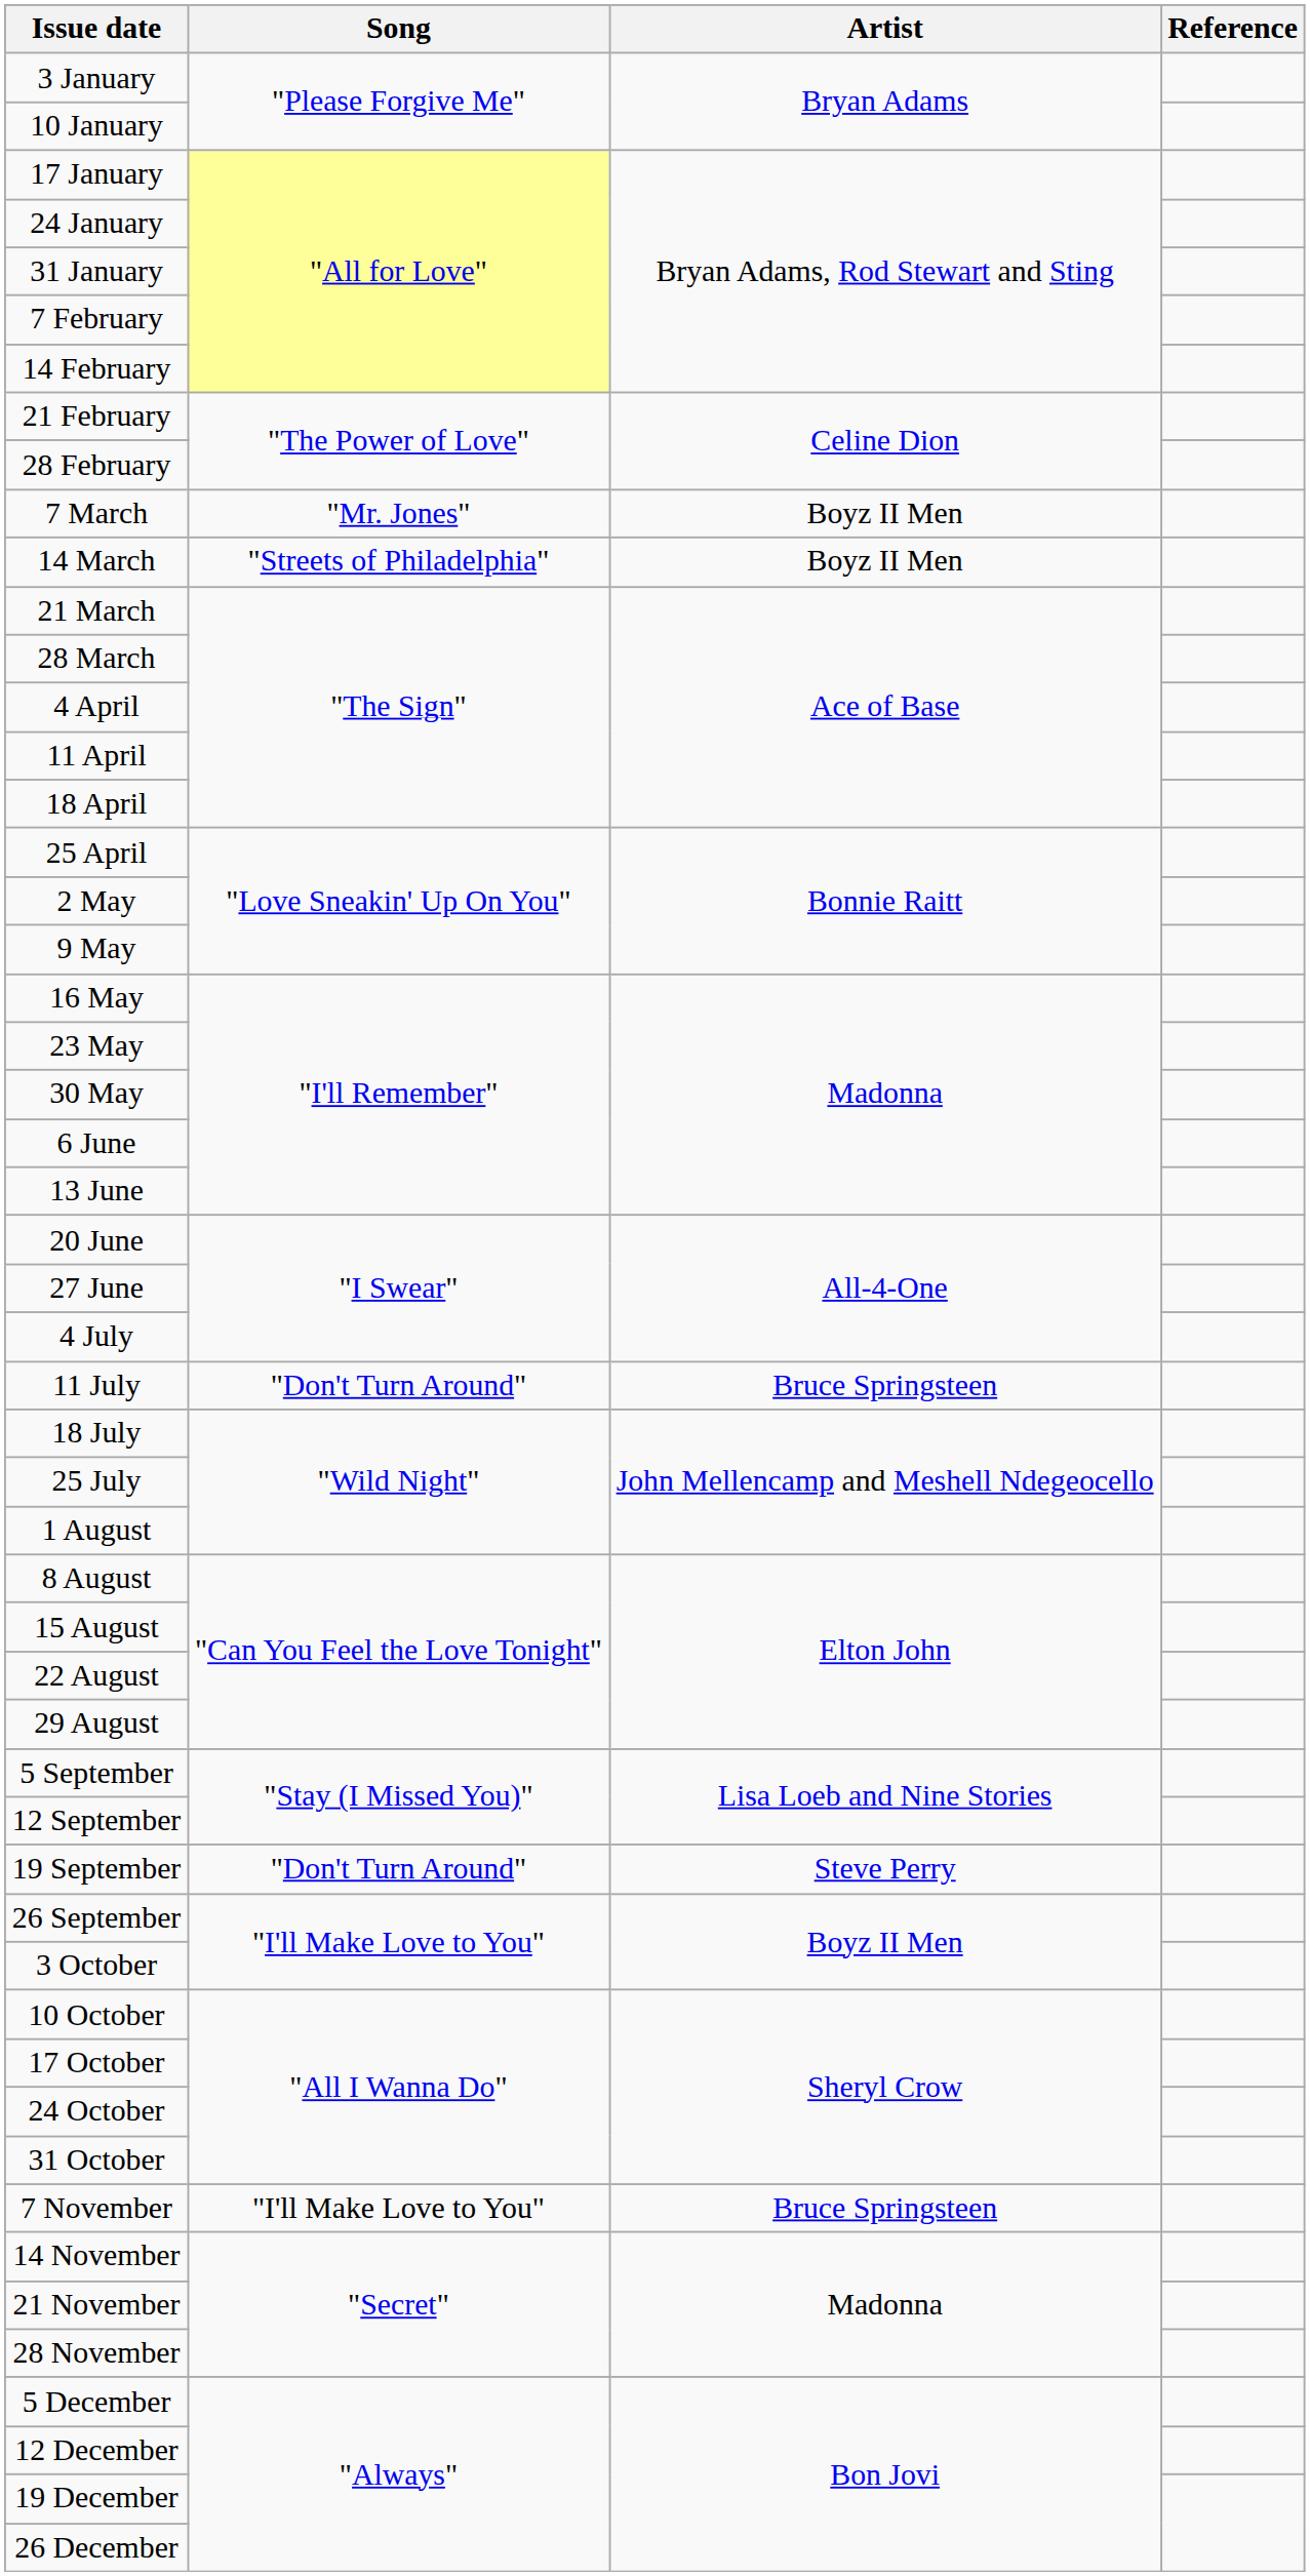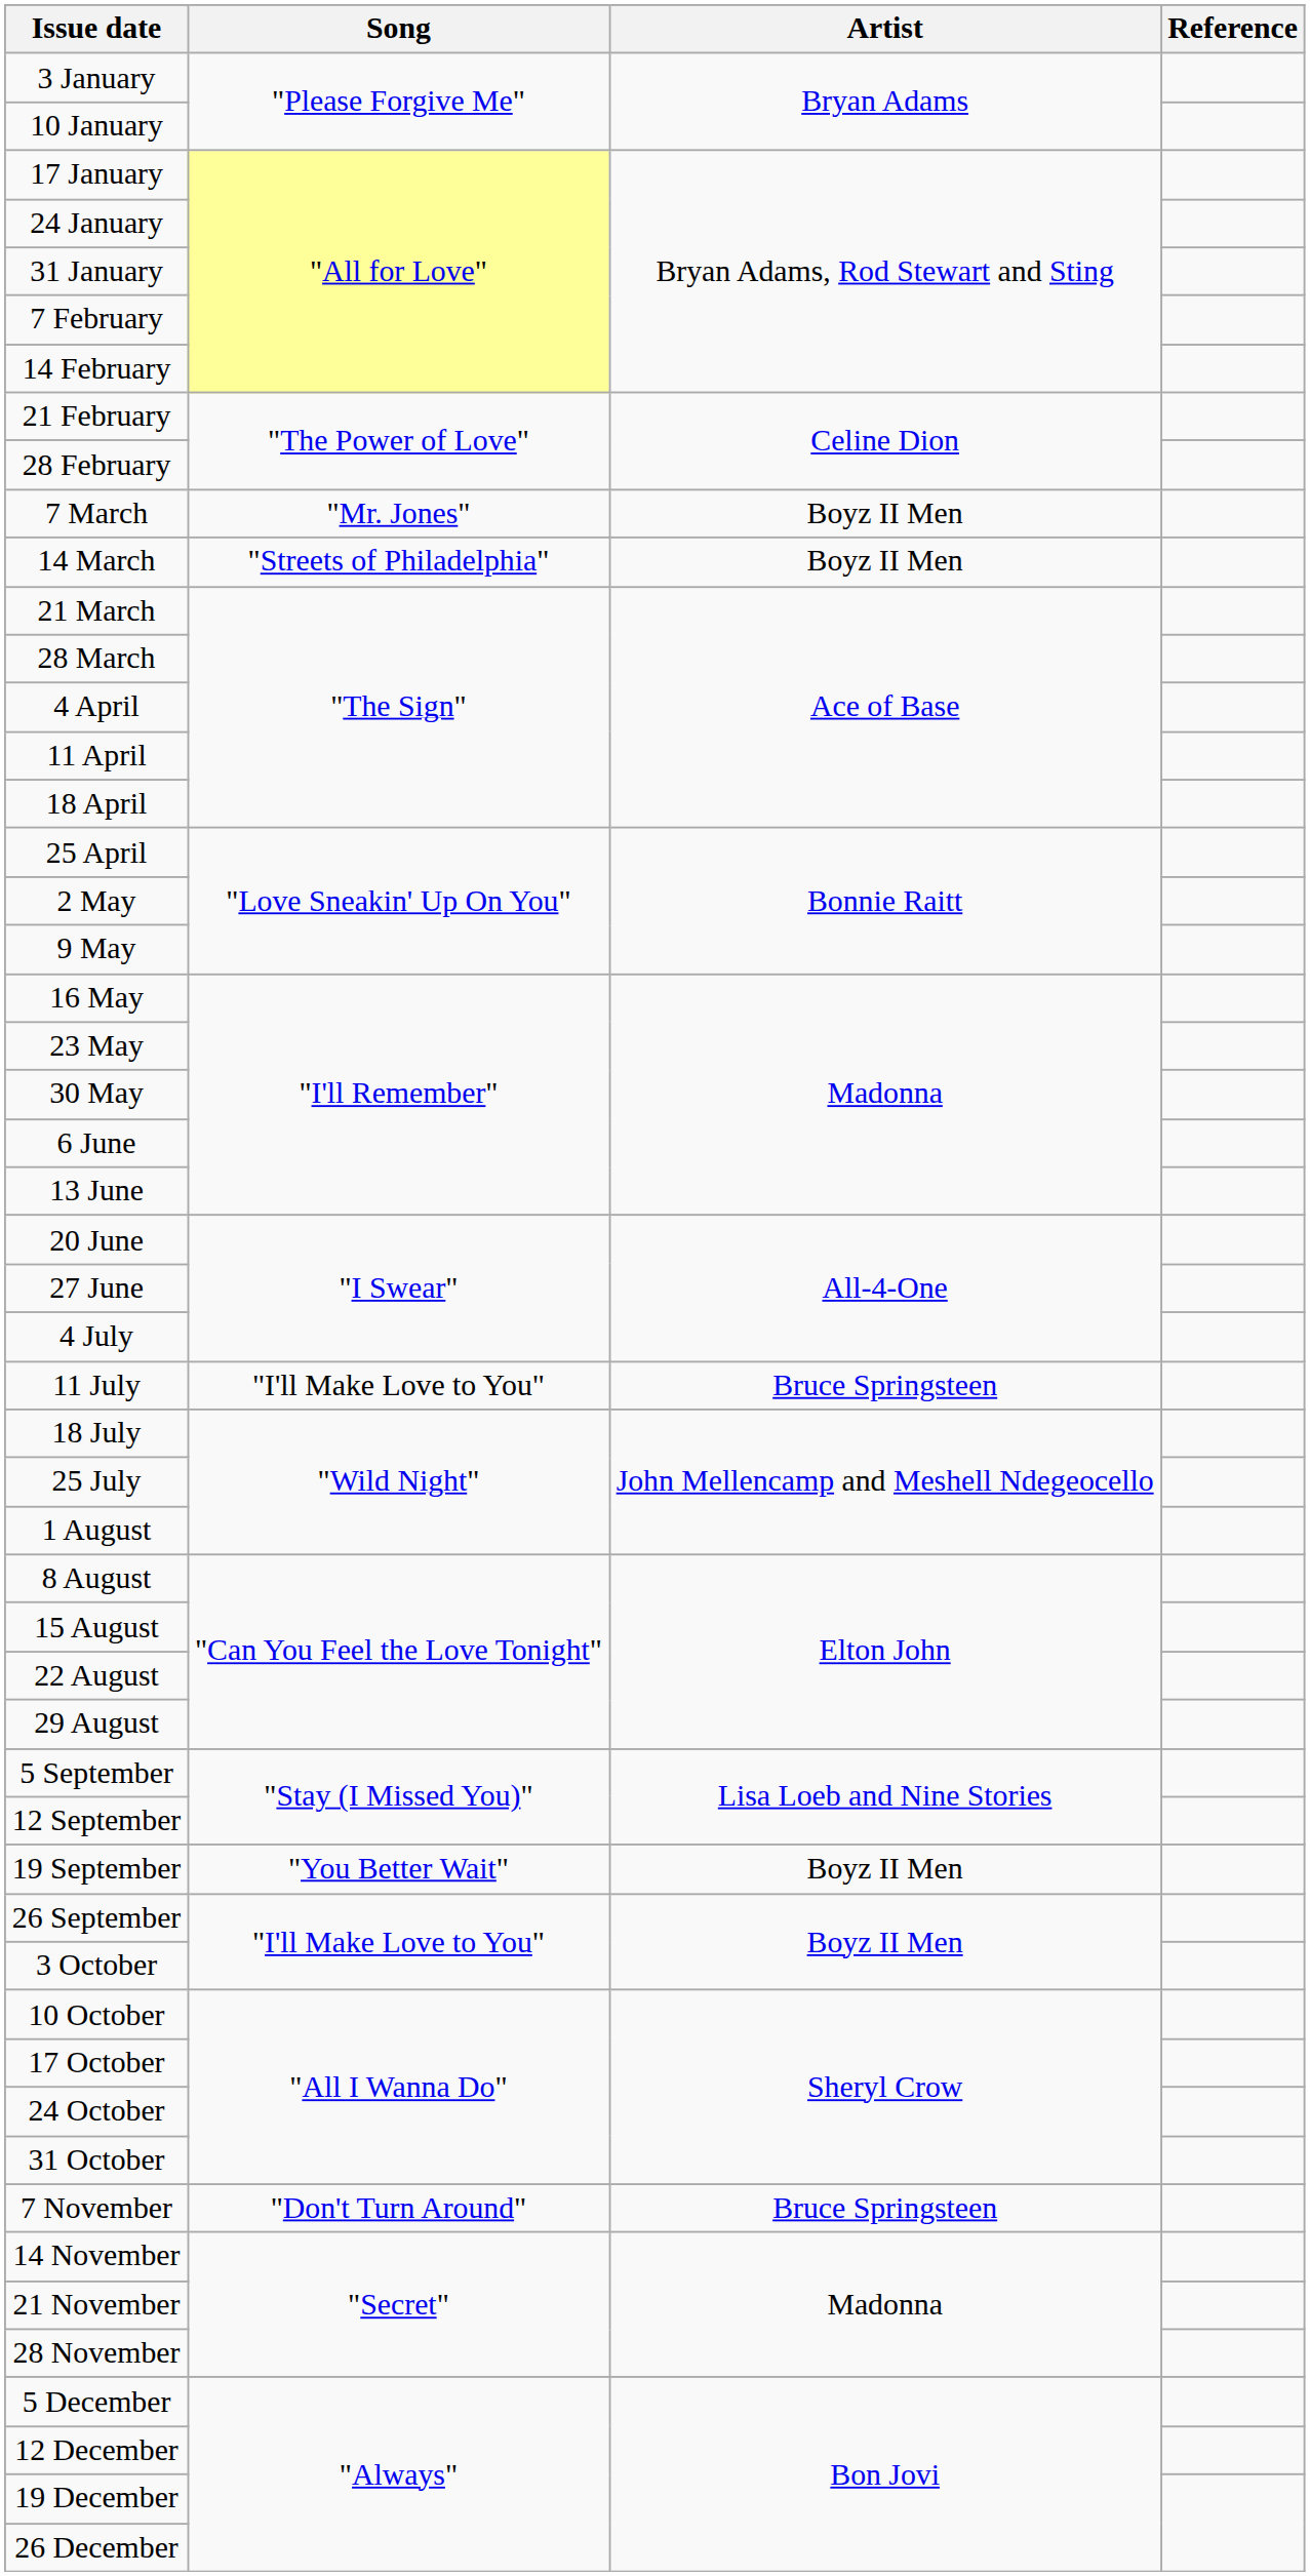 <table class="wikitable">
 <tr>
 <th align="center">Issue date</th>
 <th align="center">Song</th>
 <th align="center">Artist</th>
 <th align="center">Reference</th>
 </tr>
 <tr>
 <td align="center">3 January</td>
 <td align="center" rowspan="2">"<a href='#'>Please Forgive Me</a>"</td>
 <td align="center" rowspan="2"><a href='#'>Bryan Adams</a></td>
 <td align="center"></td>
 </tr>
 <tr>
 <td align="center">10 January</td>
 <td align="center"></td>
 </tr>
 <tr>
 <td align="center">17 January</td>
 <td bgcolor=#FFFF99 align="center" rowspan="5">"<a href='#'>All for Love</a>"</td>
 <td align="center" rowspan="5">Bryan Adams, <a href='#'>Rod Stewart</a> and <a href='#'>Sting</a></td>
 <td align="center"></td>
 </tr>
 <tr>
 <td align="center">24 January</td>
 <td align="center"></td>
 </tr>
 <tr>
 <td align="center">31 January</td>
 <td align="center"></td>
 </tr>
 <tr>
 <td align="center">7 February</td>
 <td align="center"></td>
 </tr>
 <tr>
 <td align="center">14 February</td>
 <td align="center"></td>
 </tr>
 <tr>
 <td align="center">21 February</td>
 <td align="center" rowspan="2">"<a href='#'>The Power of Love</a>"</td>
 <td align="center" rowspan="2"><a href='#'>Celine Dion</a></td>
 <td align="center"></td>
 </tr>
 <tr>
 <td align="center">28 February</td>
 <td align="center"></td>
 </tr>
 <tr>
 <td align="center">7 March</td>
 <td align="center">"<a href='#'>Mr. Jones</a>"</td>
 <td align="center">Boyz II Men</td>
 <td align="center"></td>
 </tr>
 <tr>
 <td align="center">14 March</td>
 <td align="center">"<a href='#'>Streets of Philadelphia</a>"</td>
 <td align="center">Boyz II Men</td>
 <td align="center"></td>
 </tr>
 <tr>
 <td align="center">21 March</td>
 <td align="center" rowspan="5">"<a href='#'>The Sign</a>"</td>
 <td align="center" rowspan="5"><a href='#'>Ace of Base</a></td>
 <td align="center"></td>
 </tr>
 <tr>
 <td align="center">28 March</td>
 <td align="center"></td>
 </tr>
 <tr>
 <td align="center">4 April</td>
 <td align="center"></td>
 </tr>
 <tr>
 <td align="center">11 April</td>
 <td align="center"></td>
 </tr>
 <tr>
 <td align="center">18 April</td>
 <td align="center"></td>
 </tr>
 <tr>
 <td align="center">25 April</td>
 <td align="center" rowspan="3">"<a href='#'>Love Sneakin' Up On You</a>"</td>
 <td align="center" rowspan="3"><a href='#'>Bonnie Raitt</a></td>
 <td align="center"></td>
 </tr>
 <tr>
 <td align="center">2 May</td>
 <td align="center"></td>
 </tr>
 <tr>
 <td align="center">9 May</td>
 <td align="center"></td>
 </tr>
 <tr>
 <td align="center">16 May</td>
 <td align="center" rowspan="5">"<a href='#'>I'll Remember</a>"</td>
 <td align="center" rowspan="5"><a href='#'>Madonna</a></td>
 <td align="center"></td>
 </tr>
 <tr>
 <td align="center">23 May</td>
 <td align="center"></td>
 </tr>
 <tr>
 <td align="center">30 May</td>
 <td align="center"></td>
 </tr>
 <tr>
 <td align="center">6 June</td>
 <td align="center"></td>
 </tr>
 <tr>
 <td align="center">13 June</td>
 <td align="center"></td>
 </tr>
 <tr>
 <td align="center">20 June</td>
 <td align="center" rowspan="3">"<a href='#'>I Swear</a>"</td>
 <td align="center" rowspan="3"><a href='#'>All-4-One</a></td>
 <td align="center"></td>
 </tr>
 <tr>
 <td align="center">27 June</td>
 <td align="center"></td>
 </tr>
 <tr>
 <td align="center">4 July</td>
 <td align="center"></td>
 </tr>
 <tr>
 <td align="center">11 July</td>
-<td align="center">"<a href='#'>Don't Turn Around</a>"</td>
+<td align="center">"I'll Make Love to You"</td>
 <td align="center"><a href='#'>Bruce Springsteen</a></td>
 <td align="center"></td>
 </tr>
 <tr>
 <td align="center">18 July</td>
 <td align="center" rowspan="3">"<a href='#'>Wild Night</a>"</td>
 <td align="center" rowspan="3"><a href='#'>John Mellencamp</a> and <a href='#'>Meshell Ndegeocello</a></td>
 <td align="center"></td>
 </tr>
 <tr>
 <td align="center">25 July</td>
 <td align="center"></td>
 </tr>
 <tr>
 <td align="center">1 August</td>
 <td align="center"></td>
 </tr>
 <tr>
 <td align="center">8 August</td>
 <td align="center" rowspan="4">"<a href='#'>Can You Feel the Love Tonight</a>"</td>
 <td align="center" rowspan="4"><a href='#'>Elton John</a></td>
 <td align="center"></td>
 </tr>
 <tr>
 <td align="center">15 August</td>
 <td align="center"></td>
 </tr>
 <tr>
 <td align="center">22 August</td>
 <td align="center"></td>
 </tr>
 <tr>
 <td align="center">29 August</td>
 <td align="center"></td>
 </tr>
 <tr>
 <td align="center">5 September</td>
 <td align="center" rowspan="2">"<a href='#'>Stay (I Missed You)</a>"</td>
 <td align="center" rowspan="2"><a href='#'>Lisa Loeb and Nine Stories</a></td>
 <td align="center"></td>
 </tr>
 <tr>
 <td align="center">12 September</td>
 <td align="center"></td>
 </tr>
 <tr>
 <td align="center">19 September</td>
-<td align="center">"<a href='#'>Don't Turn Around</a>"</td>
-<td align="center"><a href='#'>Steve Perry</a></td>
+<td align="center">"<a href='#'>You Better Wait</a>"</td>
+<td align="center">Boyz II Men</td>
 <td align="center"></td>
 </tr>
 <tr>
 <td align="center">26 September</td>
 <td align="center" rowspan="2">"<a href='#'>I'll Make Love to You</a>"</td>
 <td align="center" rowspan="2"><a href='#'>Boyz II Men</a></td>
 <td align="center"></td>
 </tr>
 <tr>
 <td align="center">3 October</td>
 <td align="center"></td>
 </tr>
 <tr>
 <td align="center">10 October</td>
 <td align="center" rowspan="4">"<a href='#'>All I Wanna Do</a>"</td>
 <td align="center" rowspan="4"><a href='#'>Sheryl Crow</a></td>
 <td align="center"></td>
 </tr>
 <tr>
 <td align="center">17 October</td>
 <td align="center"></td>
 </tr>
 <tr>
 <td align="center">24 October</td>
 <td align="center"></td>
 </tr>
 <tr>
 <td align="center">31 October</td>
 <td align="center"></td>
 </tr>
 <tr>
 <td align="center">7 November</td>
-<td align="center">"I'll Make Love to You"</td>
+<td align="center">"<a href='#'>Don't Turn Around</a>"</td>
 <td align="center"><a href='#'>Bruce Springsteen</a></td>
 <td align="center"></td>
 </tr>
 <tr>
 <td align="center">14 November</td>
 <td align="center" rowspan="3">"<a href='#'>Secret</a>"</td>
 <td align="center" rowspan="3">Madonna</td>
 <td align="center"></td>
 </tr>
 <tr>
 <td align="center">21 November</td>
 <td align="center"></td>
 </tr>
 <tr>
 <td align="center">28 November</td>
 <td align="center"></td>
 </tr>
 <tr>
 <td align="center">5 December</td>
 <td align="center" rowspan="4">"<a href='#'>Always</a>"</td>
 <td align="center" rowspan="4"><a href='#'>Bon Jovi</a></td>
 <td align="center"></td>
 </tr>
 <tr>
 <td align="center">12 December</td>
 <td align="center"></td>
 </tr>
 <tr>
 <td align="center">19 December</td>
 <td align="center" rowspan="2"></td>
 </tr>
 <tr>
 <td align="center">26 December</td>
 </tr>
 </table>
